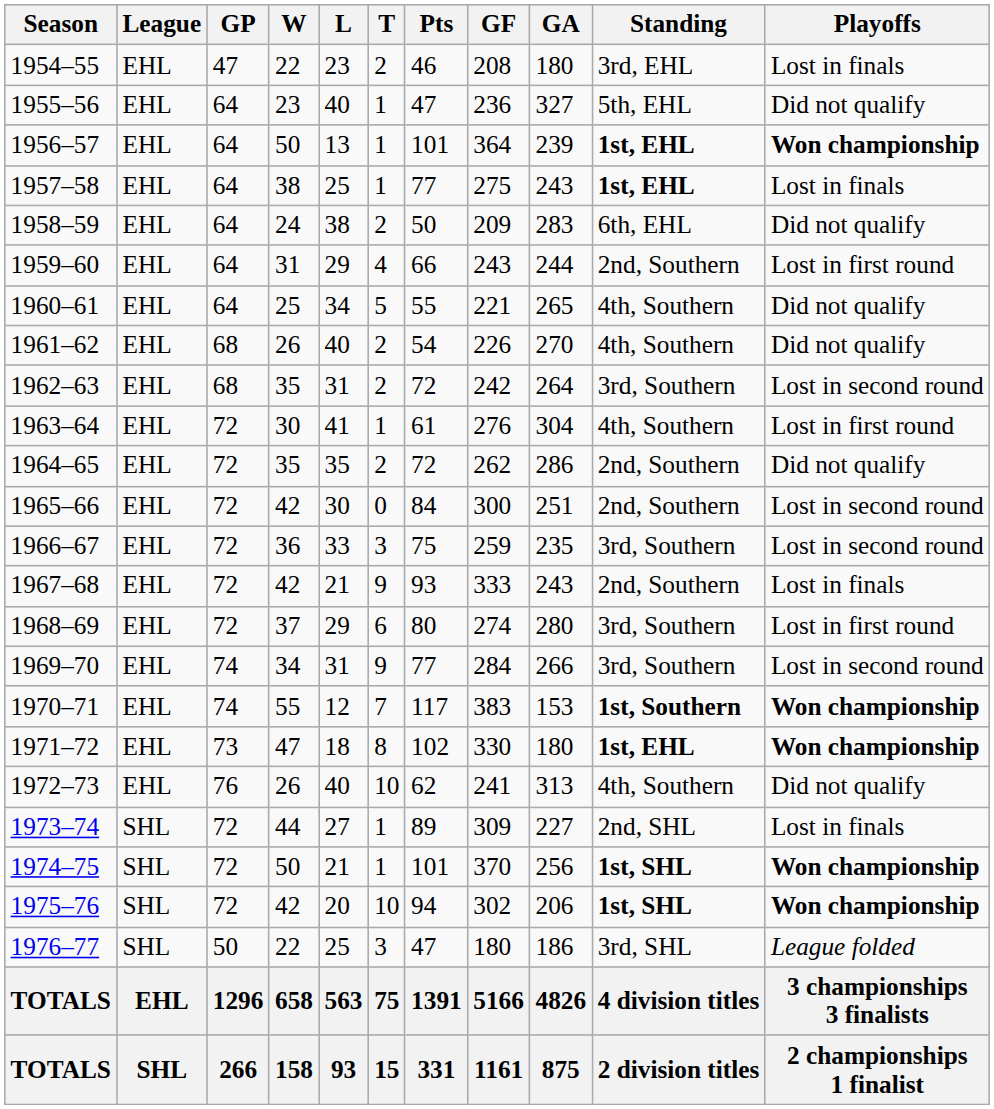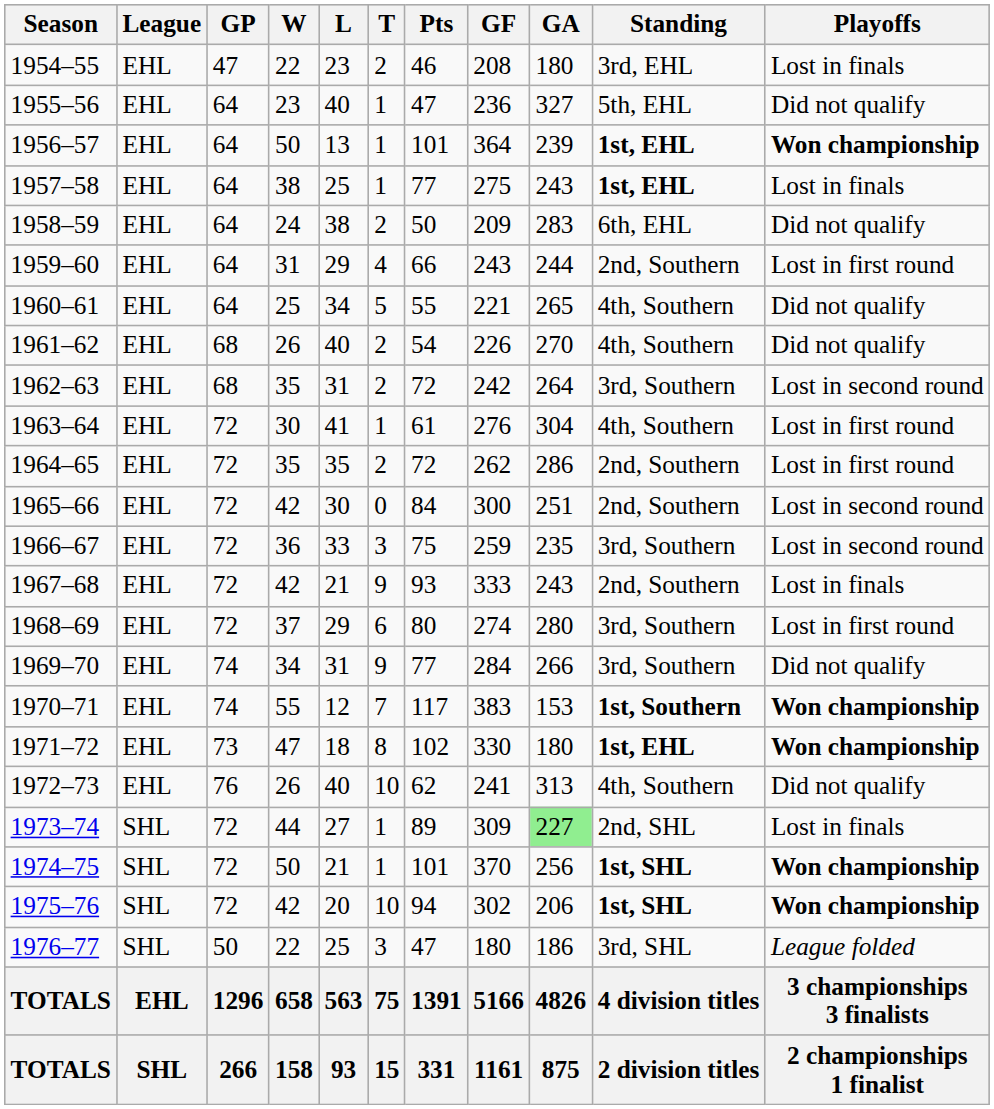 <table class="wikitable">
 <tr>
 <th>Season</th>
 <th>League</th>
 <th>GP</th>
 <th>W</th>
 <th>L</th>
 <th>T</th>
 <th>Pts</th>
 <th>GF</th>
 <th>GA</th>
 <th>Standing</th>
 <th>Playoffs</th>
 </tr>
 <tr>
 <td>1954–55</td>
 <td>EHL</td>
 <td>47</td>
 <td>22</td>
 <td>23</td>
 <td>2</td>
 <td>46</td>
 <td>208</td>
 <td>180</td>
 <td>3rd, EHL</td>
 <td>Lost in finals</td>
 </tr>
 <tr>
 <td>1955–56</td>
 <td>EHL</td>
 <td>64</td>
 <td>23</td>
 <td>40</td>
 <td>1</td>
 <td>47</td>
 <td>236</td>
 <td>327</td>
 <td>5th, EHL</td>
 <td>Did not qualify</td>
 </tr>
 <tr>
 <td>1956–57</td>
 <td>EHL</td>
 <td>64</td>
 <td>50</td>
 <td>13</td>
 <td>1</td>
 <td>101</td>
 <td>364</td>
 <td>239</td>
 <td><strong>1st, EHL</strong></td>
 <td><strong>Won championship</strong></td>
 </tr>
 <tr>
 <td>1957–58</td>
 <td>EHL</td>
 <td>64</td>
 <td>38</td>
 <td>25</td>
 <td>1</td>
 <td>77</td>
 <td>275</td>
 <td>243</td>
 <td><strong>1st, EHL</strong></td>
 <td>Lost in finals</td>
 </tr>
 <tr>
 <td>1958–59</td>
 <td>EHL</td>
 <td>64</td>
 <td>24</td>
 <td>38</td>
 <td>2</td>
 <td>50</td>
 <td>209</td>
 <td>283</td>
 <td>6th, EHL</td>
 <td>Did not qualify</td>
 </tr>
 <tr>
 <td>1959–60</td>
 <td>EHL</td>
 <td>64</td>
 <td>31</td>
 <td>29</td>
 <td>4</td>
 <td>66</td>
 <td>243</td>
 <td>244</td>
 <td>2nd, Southern</td>
 <td>Lost in first round</td>
 </tr>
 <tr>
 <td>1960–61</td>
 <td>EHL</td>
 <td>64</td>
 <td>25</td>
 <td>34</td>
 <td>5</td>
 <td>55</td>
 <td>221</td>
 <td>265</td>
 <td>4th, Southern</td>
 <td>Did not qualify</td>
 </tr>
 <tr>
 <td>1961–62</td>
 <td>EHL</td>
 <td>68</td>
 <td>26</td>
 <td>40</td>
 <td>2</td>
 <td>54</td>
 <td>226</td>
 <td>270</td>
 <td>4th, Southern</td>
 <td>Did not qualify</td>
 </tr>
 <tr>
 <td>1962–63</td>
 <td>EHL</td>
 <td>68</td>
 <td>35</td>
 <td>31</td>
 <td>2</td>
 <td>72</td>
 <td>242</td>
 <td>264</td>
 <td>3rd, Southern</td>
 <td>Lost in second round</td>
 </tr>
 <tr>
 <td>1963–64</td>
 <td>EHL</td>
 <td>72</td>
 <td>30</td>
 <td>41</td>
 <td>1</td>
 <td>61</td>
 <td>276</td>
 <td>304</td>
 <td>4th, Southern</td>
 <td>Lost in first round</td>
 </tr>
 <tr>
 <td>1964–65</td>
 <td>EHL</td>
 <td>72</td>
 <td>35</td>
 <td>35</td>
 <td>2</td>
 <td>72</td>
 <td>262</td>
 <td>286</td>
 <td>2nd, Southern</td>
-<td>Did not qualify</td>
+<td>Lost in first round</td>
 </tr>
 <tr>
 <td>1965–66</td>
 <td>EHL</td>
 <td>72</td>
 <td>42</td>
 <td>30</td>
 <td>0</td>
 <td>84</td>
 <td>300</td>
 <td>251</td>
 <td>2nd, Southern</td>
 <td>Lost in second round</td>
 </tr>
 <tr>
 <td>1966–67</td>
 <td>EHL</td>
 <td>72</td>
 <td>36</td>
 <td>33</td>
 <td>3</td>
 <td>75</td>
 <td>259</td>
 <td>235</td>
 <td>3rd, Southern</td>
 <td>Lost in second round</td>
 </tr>
 <tr>
 <td>1967–68</td>
 <td>EHL</td>
 <td>72</td>
 <td>42</td>
 <td>21</td>
 <td>9</td>
 <td>93</td>
 <td>333</td>
 <td>243</td>
 <td>2nd, Southern</td>
 <td>Lost in finals</td>
 </tr>
 <tr>
 <td>1968–69</td>
 <td>EHL</td>
 <td>72</td>
 <td>37</td>
 <td>29</td>
 <td>6</td>
 <td>80</td>
 <td>274</td>
 <td>280</td>
 <td>3rd, Southern</td>
 <td>Lost in first round</td>
 </tr>
 <tr>
 <td>1969–70</td>
 <td>EHL</td>
 <td>74</td>
 <td>34</td>
 <td>31</td>
 <td>9</td>
 <td>77</td>
 <td>284</td>
 <td>266</td>
 <td>3rd, Southern</td>
-<td>Lost in second round</td>
+<td>Did not qualify</td>
 </tr>
 <tr>
 <td>1970–71</td>
 <td>EHL</td>
 <td>74</td>
 <td>55</td>
 <td>12</td>
 <td>7</td>
 <td>117</td>
 <td>383</td>
 <td>153</td>
 <td><strong>1st, Southern</strong></td>
 <td><strong>Won championship</strong></td>
 </tr>
 <tr>
 <td>1971–72</td>
 <td>EHL</td>
 <td>73</td>
 <td>47</td>
 <td>18</td>
 <td>8</td>
 <td>102</td>
 <td>330</td>
 <td>180</td>
 <td><strong>1st, EHL</strong></td>
 <td><strong>Won championship</strong></td>
 </tr>
 <tr>
 <td>1972–73</td>
 <td>EHL</td>
 <td>76</td>
 <td>26</td>
 <td>40</td>
 <td>10</td>
 <td>62</td>
 <td>241</td>
 <td>313</td>
 <td>4th, Southern</td>
 <td>Did not qualify</td>
 </tr>
 <tr>
 <td><a href='#'>1973–74</a></td>
 <td>SHL</td>
 <td>72</td>
 <td>44</td>
 <td>27</td>
 <td>1</td>
 <td>89</td>
 <td>309</td>
-<td>227</td>
+<td style="background: lightgreen;">227</td>
 <td>2nd, SHL</td>
 <td>Lost in finals</td>
 </tr>
 <tr>
 <td><a href='#'>1974–75</a></td>
 <td>SHL</td>
 <td>72</td>
 <td>50</td>
 <td>21</td>
 <td>1</td>
 <td>101</td>
 <td>370</td>
 <td>256</td>
 <td><strong>1st, SHL</strong></td>
 <td><strong>Won championship</strong></td>
 </tr>
 <tr>
 <td><a href='#'>1975–76</a></td>
 <td>SHL</td>
 <td>72</td>
 <td>42</td>
 <td>20</td>
 <td>10</td>
 <td>94</td>
 <td>302</td>
 <td>206</td>
 <td><strong>1st, SHL</strong></td>
 <td><strong>Won championship</strong></td>
 </tr>
 <tr>
 <td><a href='#'>1976–77</a></td>
 <td>SHL</td>
 <td>50</td>
 <td>22</td>
 <td>25</td>
 <td>3</td>
 <td>47</td>
 <td>180</td>
 <td>186</td>
 <td>3rd, SHL</td>
 <td><em>League folded</em></td>
 </tr>
 <tr>
 <th>TOTALS</th>
 <th>EHL</th>
 <th>1296</th>
 <th>658</th>
 <th>563</th>
 <th>75</th>
 <th>1391</th>
 <th>5166</th>
 <th>4826</th>
 <th>4 division titles</th>
 <th>3 championships<br>3 finalists</th>
 </tr>
 <tr>
 <th>TOTALS</th>
 <th>SHL</th>
 <th>266</th>
 <th>158</th>
 <th>93</th>
 <th>15</th>
 <th>331</th>
 <th>1161</th>
 <th>875</th>
 <th>2 division titles</th>
 <th>2 championships<br>1 finalist</th>
 </tr>
 </table>
